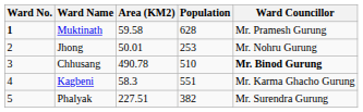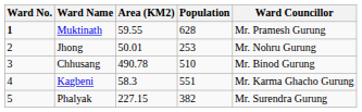 <table class="wikitable">
 <tr>
 <th>Ward No.</th>
 <th>Ward Name</th>
 <th>Area (KM2)</th>
 <th>Population</th>
 <th>Ward Councillor</th>
 </tr>
 <tr>
 <td><strong>1</strong></td>
 <td><a href='#'>Muktinath</a></td>
-<td>59.58</td>
+<td>59.55</td>
 <td>628</td>
 <td>Mr. Pramesh Gurung</td>
 </tr>
 <tr>
 <td>2</td>
 <td>Jhong</td>
 <td>50.01</td>
 <td>253</td>
 <td>Mr. Nohru Gurung</td>
 </tr>
 <tr>
 <td>3</td>
 <td>Chhusang</td>
 <td>490.78</td>
 <td>510</td>
-<td><strong>Mr. Binod Gurung</strong></td>
+<td>Mr. Binod Gurung</td>
 </tr>
 <tr>
 <td>4</td>
 <td><a href='#'>Kagbeni</a></td>
 <td>58.3</td>
 <td>551</td>
 <td>Mr. Karma Ghacho Gurung</td>
 </tr>
 <tr>
 <td>5</td>
 <td>Phalyak</td>
-<td>227.51</td>
+<td>227.15</td>
 <td>382</td>
 <td>Mr. Surendra Gurung</td>
 </tr>
 </table>
